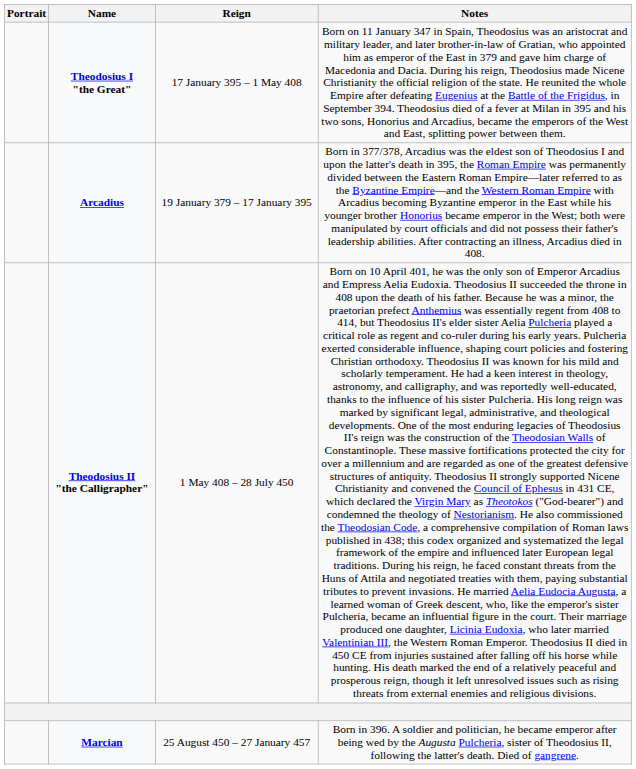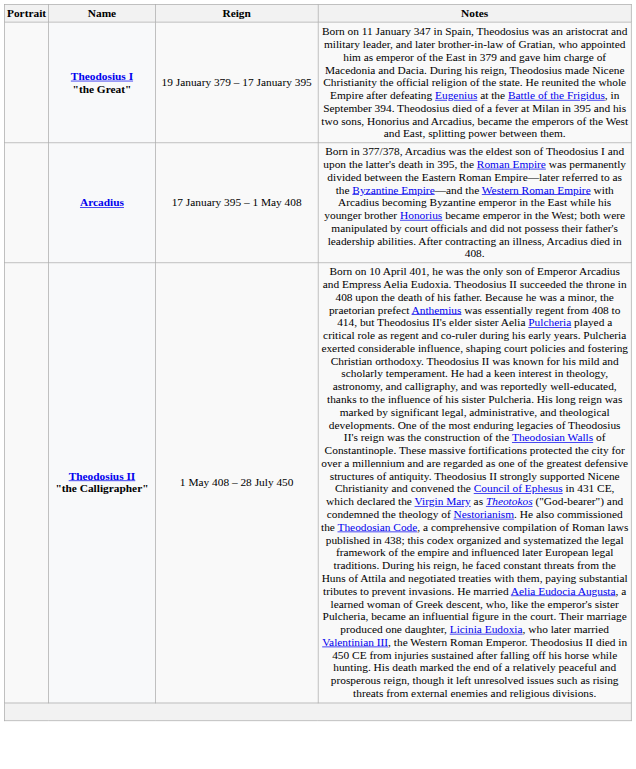 <table class="wikitable plainrowheaders" style="width:100%; text-align:center">
 <tr>
 <th scope=col width="7%">Portrait</th>
 <th scope=col width="17%">Name</th>
 <th scope=col width="26%">Reign</th>
 <th scope=col width="50%">Notes</th>
 </tr>
 <tr>
 <td></td>
 <th scope=row style="text-align:center; background:#F8F9FA"><strong><a href='#'>Theodosius I</a></strong><br>"the Great"</th>
-<td>17 January 395 – 1 May 408<br></td>
+<td>19 January 379 – 17 January 395<br></td>
 <td>Born on 11 January 347 in Spain, Theodosius was an aristocrat and military leader, and later brother-in-law of Gratian, who appointed him as emperor of the East in 379 and gave him charge of Macedonia and Dacia. During his reign, Theodosius made Nicene Christianity the official religion of the state. He reunited the whole Empire after defeating <a href='#'>Eugenius</a> at the <a href='#'>Battle of the Frigidus</a>, in September 394. Theodosius died of a fever at Milan in 395 and his two sons, Honorius and Arcadius, became the emperors of the West and East, splitting power between them.</td>
 </tr>
 <tr>
 <td></td>
 <th scope=row style="text-align:center; background:#F8F9FA"><strong><a href='#'>Arcadius</a></strong></th>
-<td>19 January 379 – 17 January 395<br></td>
+<td>17 January 395 – 1 May 408<br></td>
 <td>Born in 377/378, Arcadius was the eldest son of Theodosius I and upon the latter's death in 395, the <a href='#'>Roman Empire</a> was permanently divided between the Eastern Roman Empire—later referred to as the <a href='#'>Byzantine Empire</a>—and the <a href='#'>Western Roman Empire</a> with Arcadius becoming Byzantine emperor in the East while his younger brother <a href='#'>Honorius</a> became emperor in the West; both were manipulated by court officials and did not possess their father's leadership abilities. After contracting an illness, Arcadius died in 408.</td>
 </tr>
 <tr>
 <td></td>
 <th scope=row style="text-align:center; background:#F8F9FA"><strong><a href='#'>Theodosius II</a></strong><br>"the Calligrapher"</th>
 <td>1 May 408 – 28 July 450<br></td>
 <td>Born on 10 April 401, he was the only son of Emperor Arcadius and Empress Aelia Eudoxia. Theodosius II succeeded the throne in 408 upon the death of his father. Because he was a minor, the praetorian prefect <a href='#'>Anthemius</a> was essentially regent from 408 to 414, but Theodosius II's elder sister Aelia <a href='#'>Pulcheria</a> played a critical role as regent and co-ruler during his early years. Pulcheria exerted considerable influence, shaping court policies and fostering Christian orthodoxy. Theodosius II was known for his mild and scholarly temperament. He had a keen interest in theology, astronomy, and calligraphy, and was reportedly well-educated, thanks to the influence of his sister Pulcheria. His long reign was marked by significant legal, administrative, and theological developments. One of the most enduring legacies of Theodosius II's reign was the construction of the <a href='#'>Theodosian Walls</a> of Constantinople.  These massive fortifications protected the city for over a millennium and are regarded as one of the greatest defensive structures of antiquity.  Theodosius II strongly supported Nicene Christianity and convened the <a href='#'>Council of Ephesus</a> in 431 CE, which declared the <a href='#'>Virgin Mary</a> as <em><a href='#'>Theotokos</a></em> ("God-bearer") and condemned the theology of <a href='#'>Nestorianism</a>. He also commissioned the <a href='#'>Theodosian Code</a>, a comprehensive compilation of Roman laws published in 438; this codex organized and systematized the legal framework of the empire and influenced later European legal traditions. During his reign, he faced constant threats from the Huns of Attila and negotiated treaties with them, paying substantial tributes to prevent invasions. He married <a href='#'>Aelia Eudocia Augusta</a>, a learned woman of Greek descent, who, like the emperor's sister Pulcheria, became an influential figure in the court. Their marriage produced one daughter, <a href='#'>Licinia Eudoxia</a>, who later married <a href='#'>Valentinian III</a>, the Western Roman Emperor. Theodosius II died in 450 CE from injuries sustained after falling off his horse while hunting. His death marked the end of a relatively peaceful and prosperous reign, though it left unresolved issues such as rising threats from external enemies and religious divisions.</td>
 </tr>
 <tr>
 <th colspan=4> </th>
 </tr>
-<tr>
-<td></td>
-<th scope=row style="text-align:center; background:#F8F9FA"><strong><a href='#'>Marcian</a></strong><br></th>
-<td>25 August 450 – 27 January 457<br></td>
-<td>Born in 396. A soldier and politician, he became emperor after being wed by the <em>Augusta</em> <a href='#'>Pulcheria</a>, sister of Theodosius II, following the latter's death. Died of <a href='#'>gangrene</a>.</td>
-</tr>
 </table>
